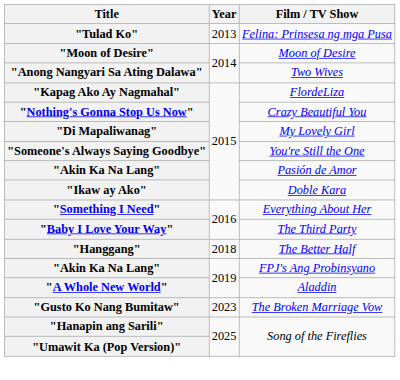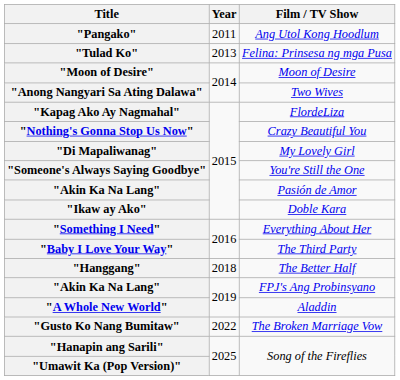 <table class="wikitable plainrowheaders" style="text-align:center;">
 <tr>
 <th scope="col">Title</th>
 <th scope="col">Year</th>
 <th scope="col">Film / TV Show</th>
+</tr>
+<tr>
+<th scope="row">"Pangako"<br></th>
+<td>2011</td>
+<td><em><a href='#'>Ang Utol Kong Hoodlum</a></em></td>
 </tr>
 <tr>
 <th scope="row">"Tulad Ko"</th>
 <td>2013</td>
 <td><em><a href='#'>Felina: Prinsesa ng mga Pusa</a></em></td>
 </tr>
 <tr>
 <th scope="row">"Moon of Desire"</th>
 <td rowspan="2">2014</td>
 <td><em><a href='#'>Moon of Desire</a></em></td>
 </tr>
 <tr>
 <th scope="row">"Anong Nangyari Sa Ating Dalawa"</th>
 <td><em><a href='#'>Two Wives</a></em></td>
 </tr>
 <tr>
 <th scope="row">"Kapag Ako Ay Nagmahal"</th>
 <td rowspan="6">2015</td>
 <td><em><a href='#'>FlordeLiza</a></em></td>
 </tr>
 <tr>
 <th scope="row">"<a href='#'>Nothing's Gonna Stop Us Now</a>"<br></th>
 <td><em><a href='#'>Crazy Beautiful You</a></em></td>
 </tr>
 <tr>
 <th scope="row">"Di Mapaliwanag"</th>
 <td><em><a href='#'>My Lovely Girl</a></em></td>
 </tr>
 <tr>
 <th scope="row">"Someone's Always Saying Goodbye"</th>
 <td><em><a href='#'>You're Still the One</a></em></td>
 </tr>
 <tr>
 <th scope="row">"Akin Ka Na Lang"</th>
 <td><em><a href='#'>Pasión de Amor</a></em></td>
 </tr>
 <tr>
 <th scope="row">"Ikaw ay Ako"<br></th>
 <td><em><a href='#'>Doble Kara</a></em></td>
 </tr>
 <tr>
 <th scope="row">"<a href='#'>Something I Need</a>"<br></th>
 <td rowspan="2">2016</td>
 <td><em><a href='#'>Everything About Her</a></em></td>
 </tr>
 <tr>
 <th scope="row">"<a href='#'>Baby I Love Your Way</a>"<br></th>
 <td><em><a href='#'>The Third Party</a></em></td>
 </tr>
 <tr>
 <th scope="row">"Hanggang"<br></th>
 <td>2018</td>
 <td><em><a href='#'>The Better Half</a></em></td>
 </tr>
 <tr>
 <th scope="row">"Akin Ka Na Lang"</th>
 <td rowspan="2">2019</td>
 <td><em><a href='#'>FPJ's Ang Probinsyano</a></em></td>
 </tr>
 <tr>
 <th scope="row">"<a href='#'>A Whole New World</a>"<br></th>
 <td><em><a href='#'>Aladdin</a></em></td>
 </tr>
 <tr>
 <th scope="row">"Gusto Ko Nang Bumitaw"</th>
-<td>2023</td>
+<td>2022</td>
 <td><em><a href='#'>The Broken Marriage Vow</a></em></td>
 </tr>
 <tr>
 <th scope="row">"Hanapin ang Sarili"</th>
 <td rowspan="2">2025</td>
 <td rowspan="2"><em>Song of the Fireflies</em></td>
 </tr>
 <tr>
 <th scope="row">"Umawit Ka (Pop Version)"<br></th>
 </tr>
 </table>
